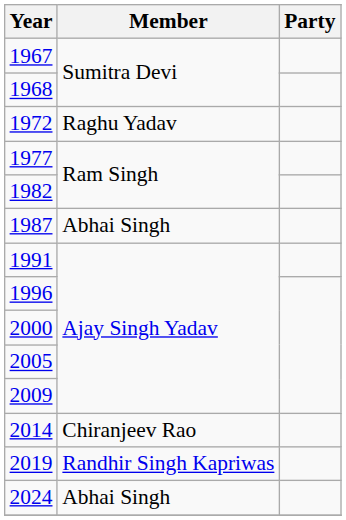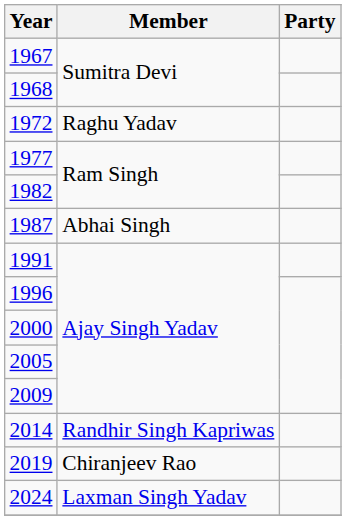 <table class="wikitable">
 <tr>
 <th>Year</th>
 <th>Member</th>
 <th colspan=2>Party</th>
 </tr>
 <tr>
 <td><a href='#'>1967</a></td>
 <td rowspan=2>Sumitra Devi</td>
 <td></td>
 </tr>
 <tr>
 <td><a href='#'>1968</a></td>
 <td></td>
 </tr>
 <tr>
 <td><a href='#'>1972</a></td>
 <td>Raghu Yadav</td>
 <td></td>
 </tr>
 <tr>
 <td><a href='#'>1977</a></td>
 <td rowspan=2>Ram Singh</td>
 <td></td>
 </tr>
 <tr>
 <td><a href='#'>1982</a></td>
 <td></td>
 </tr>
 <tr>
 <td><a href='#'>1987</a></td>
 <td>Abhai Singh</td>
 <td></td>
 </tr>
 <tr>
 <td><a href='#'>1991</a></td>
 <td rowspan=5><a href='#'>Ajay Singh Yadav</a></td>
 <td></td>
 </tr>
 <tr>
 <td><a href='#'>1996</a></td>
 </tr>
 <tr>
 <td><a href='#'>2000</a></td>
 </tr>
 <tr>
 <td><a href='#'>2005</a></td>
 </tr>
 <tr>
 <td><a href='#'>2009</a></td>
 </tr>
 <tr>
 <td><a href='#'>2014</a></td>
+<td><a href='#'>Randhir Singh Kapriwas</a></td>
+<td></td>
+</tr>
+<tr>
+<td><a href='#'>2019</a></td>
 <td>Chiranjeev Rao</td>
 <td></td>
 </tr>
 <tr>
-<td><a href='#'>2019</a></td>
-<td><a href='#'>Randhir Singh Kapriwas</a></td>
-<td></td>
-</tr>
-<tr>
 <td><a href='#'>2024</a></td>
-<td>Abhai Singh</td>
+<td><a href='#'>Laxman Singh Yadav</a></td>
 <td></td>
 </tr>
 <tr>
 </tr>
 </table>
